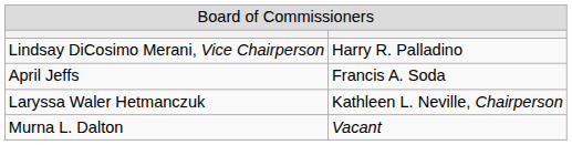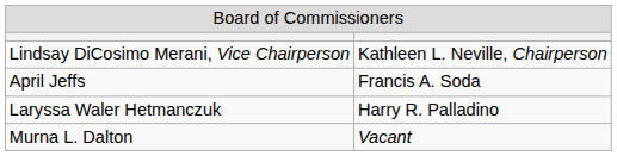 <table class="wikitable">
 <tr>
 <td colspan="4" style="text-align: center; background:Gainsboro">Board of Commissioners</td>
 </tr>
 <tr style="background:LightSteelBlue; text-align:center;">
 <th></th>
 <th></th>
 </tr>
 <tr>
 <td>Lindsay DiCosimo Merani, <em>Vice Chairperson</em></td>
-<td>Harry R. Palladino</td>
+<td>Kathleen L. Neville, <em>Chairperson</em></td>
 </tr>
 <tr>
 <td>April Jeffs</td>
 <td>Francis A. Soda</td>
 </tr>
 <tr>
 <td>Laryssa Waler Hetmanczuk</td>
-<td>Kathleen L. Neville, <em>Chairperson</em></td>
+<td>Harry R. Palladino</td>
 </tr>
 <tr>
 <td>Murna L. Dalton</td>
 <td><em>Vacant</em></td>
 </tr>
 </table>
